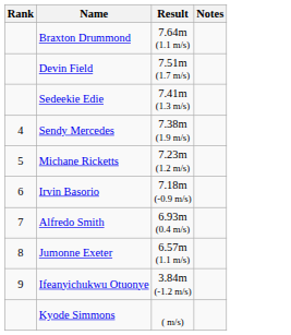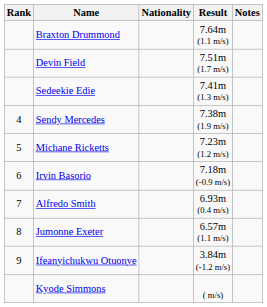 <table class="wikitable sortable" style="text-align:center">
 <tr>
 <th>Rank</th>
 <th>Name</th>
+<th>Nationality</th>
 <th>Result</th>
 <th>Notes</th>
 </tr>
 <tr>
 <td></td>
 <td align=left><a href='#'>Braxton Drummond</a></td>
+<td align=left></td>
 <td>7.64m<br><small>(1.1 m/s)</small></td>
 <td></td>
 </tr>
 <tr>
 <td></td>
 <td align=left><a href='#'>Devin Field</a></td>
+<td align=left></td>
 <td>7.51m<br><small>(1.7 m/s)</small></td>
 <td></td>
 </tr>
 <tr>
 <td></td>
 <td align=left><a href='#'>Sedeekie Edie</a></td>
+<td align=left></td>
 <td>7.41m<br><small>(1.3 m/s)</small></td>
 <td></td>
 </tr>
 <tr>
 <td>4</td>
 <td align=left><a href='#'>Sendy Mercedes</a></td>
+<td align=left></td>
 <td>7.38m<br><small>(1.9 m/s)</small></td>
 <td></td>
 </tr>
 <tr>
 <td>5</td>
 <td align=left><a href='#'>Michane Ricketts</a></td>
+<td align=left></td>
 <td>7.23m<br><small>(1.2 m/s)</small></td>
 <td></td>
 </tr>
 <tr>
 <td>6</td>
 <td align=left><a href='#'>Irvin Basorio</a></td>
+<td align=left></td>
 <td>7.18m<br><small>(-0.9 m/s)</small></td>
 <td></td>
 </tr>
 <tr>
 <td>7</td>
 <td align=left><a href='#'>Alfredo Smith</a></td>
+<td align=left></td>
 <td>6.93m<br><small>(0.4 m/s)</small></td>
 <td></td>
 </tr>
 <tr>
 <td>8</td>
 <td align=left><a href='#'>Jumonne Exeter</a></td>
+<td align=left></td>
 <td>6.57m<br><small>(1.1 m/s)</small></td>
 <td></td>
 </tr>
 <tr>
 <td>9</td>
 <td align=left><a href='#'>Ifeanyichukwu Otuonye</a></td>
+<td align=left></td>
 <td>3.84m<br><small>(-1.2 m/s)</small></td>
 <td></td>
 </tr>
 <tr>
 <td></td>
 <td align=left><a href='#'>Kyode Simmons</a></td>
+<td align=left></td>
 <td><br><small>( m/s)</small></td>
 <td></td>
 </tr>
 </table>
